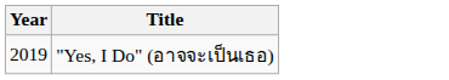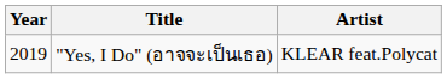 <table class="wikitable">
 <tr>
 <th>Year</th>
 <th>Title</th>
+<th>Artist</th>
 </tr>
 <tr>
 <td>2019</td>
 <td>"Yes, I Do" (อาจจะเป็นเธอ)</td>
+<td>KLEAR feat.Polycat</td>
 </tr>
 </table>
